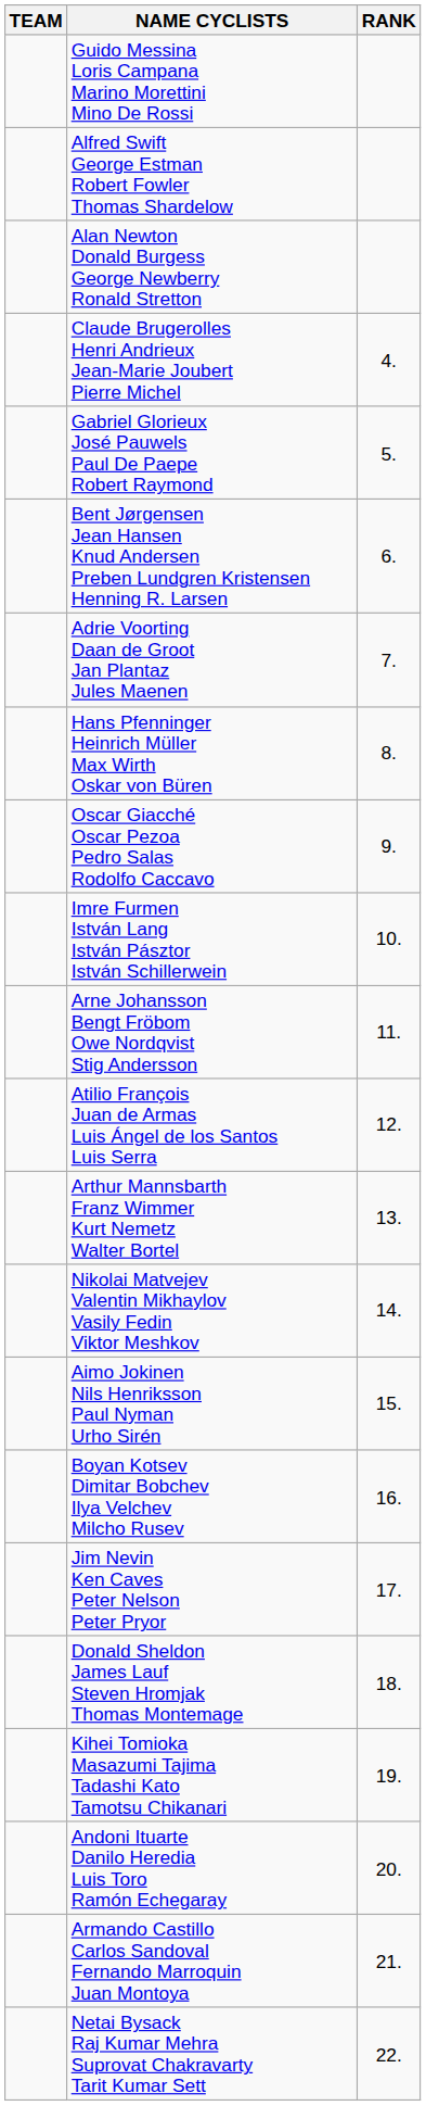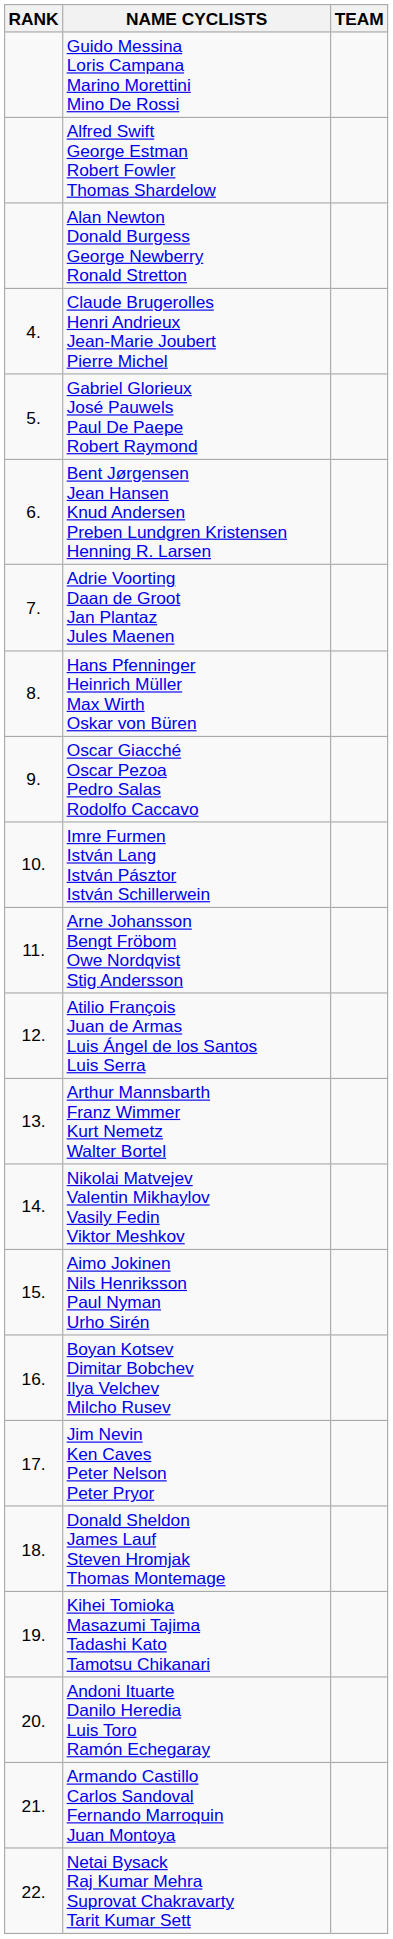 <table class="wikitable" style="font-size:95%;">
 <tr>
+<th>RANK</th>
+<th align="left" style="width: 15em">NAME CYCLISTS</th>
 <th>TEAM</th>
-<th align="left" style="width: 15em">NAME CYCLISTS</th>
-<th>RANK</th>
 </tr>
 <tr>
 <td align="center"></td>
 <td><a href='#'>Guido Messina</a><br><a href='#'>Loris Campana</a><br><a href='#'>Marino Morettini</a><br><a href='#'>Mino De Rossi</a></td>
 <td align="center"></td>
 </tr>
 <tr>
 <td align="center"></td>
 <td><a href='#'>Alfred Swift</a><br><a href='#'>George Estman</a><br><a href='#'>Robert Fowler</a><br><a href='#'>Thomas Shardelow</a></td>
 <td align="center"></td>
 </tr>
 <tr>
 <td align="center"></td>
 <td><a href='#'>Alan Newton</a><br><a href='#'>Donald Burgess</a><br><a href='#'>George Newberry</a><br><a href='#'>Ronald Stretton</a></td>
 <td align="center"></td>
 </tr>
 <tr>
+<td align="center">4.</td>
+<td><a href='#'>Claude Brugerolles</a><br><a href='#'>Henri Andrieux</a><br><a href='#'>Jean-Marie Joubert</a><br><a href='#'>Pierre Michel</a></td>
 <td align="center"></td>
-<td><a href='#'>Claude Brugerolles</a><br><a href='#'>Henri Andrieux</a><br><a href='#'>Jean-Marie Joubert</a><br><a href='#'>Pierre Michel</a></td>
-<td align="center">4.</td>
 </tr>
 <tr>
+<td align="center">5.</td>
+<td><a href='#'>Gabriel Glorieux</a><br><a href='#'>José Pauwels</a><br><a href='#'>Paul De Paepe</a><br><a href='#'>Robert Raymond</a></td>
 <td align="center"></td>
-<td><a href='#'>Gabriel Glorieux</a><br><a href='#'>José Pauwels</a><br><a href='#'>Paul De Paepe</a><br><a href='#'>Robert Raymond</a></td>
-<td align="center">5.</td>
 </tr>
 <tr>
+<td align="center">6.</td>
+<td><a href='#'>Bent Jørgensen</a><br><a href='#'>Jean Hansen</a><br><a href='#'>Knud Andersen</a><br><a href='#'>Preben Lundgren Kristensen</a><br><a href='#'>Henning R. Larsen</a></td>
 <td align="center"></td>
-<td><a href='#'>Bent Jørgensen</a><br><a href='#'>Jean Hansen</a><br><a href='#'>Knud Andersen</a><br><a href='#'>Preben Lundgren Kristensen</a><br><a href='#'>Henning R. Larsen</a></td>
-<td align="center">6.</td>
 </tr>
 <tr>
+<td align="center">7.</td>
+<td><a href='#'>Adrie Voorting</a><br><a href='#'>Daan de Groot</a><br><a href='#'>Jan Plantaz</a><br><a href='#'>Jules Maenen</a></td>
 <td align="center"></td>
-<td><a href='#'>Adrie Voorting</a><br><a href='#'>Daan de Groot</a><br><a href='#'>Jan Plantaz</a><br><a href='#'>Jules Maenen</a></td>
-<td align="center">7.</td>
 </tr>
 <tr>
+<td align="center">8.</td>
+<td><a href='#'>Hans Pfenninger</a><br><a href='#'>Heinrich Müller</a><br><a href='#'>Max Wirth</a><br><a href='#'>Oskar von Büren</a></td>
 <td align="center"></td>
-<td><a href='#'>Hans Pfenninger</a><br><a href='#'>Heinrich Müller</a><br><a href='#'>Max Wirth</a><br><a href='#'>Oskar von Büren</a></td>
-<td align="center">8.</td>
 </tr>
 <tr>
+<td align="center">9.</td>
+<td><a href='#'>Oscar Giacché</a><br><a href='#'>Oscar Pezoa</a><br><a href='#'>Pedro Salas</a><br><a href='#'>Rodolfo Caccavo</a></td>
 <td align="center"></td>
-<td><a href='#'>Oscar Giacché</a><br><a href='#'>Oscar Pezoa</a><br><a href='#'>Pedro Salas</a><br><a href='#'>Rodolfo Caccavo</a></td>
-<td align="center">9.</td>
 </tr>
 <tr>
+<td align="center">10.</td>
+<td><a href='#'>Imre Furmen</a><br><a href='#'>István Lang</a><br><a href='#'>István Pásztor</a><br><a href='#'>István Schillerwein</a></td>
 <td align="center"></td>
-<td><a href='#'>Imre Furmen</a><br><a href='#'>István Lang</a><br><a href='#'>István Pásztor</a><br><a href='#'>István Schillerwein</a></td>
-<td align="center">10.</td>
 </tr>
 <tr>
+<td align="center">11.</td>
+<td><a href='#'>Arne Johansson</a><br><a href='#'>Bengt Fröbom</a><br><a href='#'>Owe Nordqvist</a><br><a href='#'>Stig Andersson</a></td>
 <td align="center"></td>
-<td><a href='#'>Arne Johansson</a><br><a href='#'>Bengt Fröbom</a><br><a href='#'>Owe Nordqvist</a><br><a href='#'>Stig Andersson</a></td>
-<td align="center">11.</td>
 </tr>
 <tr>
+<td align="center">12.</td>
+<td><a href='#'>Atilio François</a><br><a href='#'>Juan de Armas</a><br><a href='#'>Luis Ángel de los Santos</a><br><a href='#'>Luis Serra</a></td>
 <td align="center"></td>
-<td><a href='#'>Atilio François</a><br><a href='#'>Juan de Armas</a><br><a href='#'>Luis Ángel de los Santos</a><br><a href='#'>Luis Serra</a></td>
-<td align="center">12.</td>
 </tr>
 <tr>
+<td align="center">13.</td>
+<td><a href='#'>Arthur Mannsbarth</a><br><a href='#'>Franz Wimmer</a><br><a href='#'>Kurt Nemetz</a><br><a href='#'>Walter Bortel</a></td>
 <td align="center"></td>
-<td><a href='#'>Arthur Mannsbarth</a><br><a href='#'>Franz Wimmer</a><br><a href='#'>Kurt Nemetz</a><br><a href='#'>Walter Bortel</a></td>
-<td align="center">13.</td>
 </tr>
 <tr>
+<td align="center">14.</td>
+<td><a href='#'>Nikolai Matvejev</a><br><a href='#'>Valentin Mikhaylov</a><br><a href='#'>Vasily Fedin</a><br><a href='#'>Viktor Meshkov</a></td>
 <td align="center"></td>
-<td><a href='#'>Nikolai Matvejev</a><br><a href='#'>Valentin Mikhaylov</a><br><a href='#'>Vasily Fedin</a><br><a href='#'>Viktor Meshkov</a></td>
-<td align="center">14.</td>
 </tr>
 <tr>
+<td align="center">15.</td>
+<td><a href='#'>Aimo Jokinen</a><br><a href='#'>Nils Henriksson</a><br><a href='#'>Paul Nyman</a><br><a href='#'>Urho Sirén</a></td>
 <td align="center"></td>
-<td><a href='#'>Aimo Jokinen</a><br><a href='#'>Nils Henriksson</a><br><a href='#'>Paul Nyman</a><br><a href='#'>Urho Sirén</a></td>
-<td align="center">15.</td>
 </tr>
 <tr>
+<td align="center">16.</td>
+<td><a href='#'>Boyan Kotsev</a><br><a href='#'>Dimitar Bobchev</a><br><a href='#'>Ilya Velchev</a><br><a href='#'>Milcho Rusev</a></td>
 <td align="center"></td>
-<td><a href='#'>Boyan Kotsev</a><br><a href='#'>Dimitar Bobchev</a><br><a href='#'>Ilya Velchev</a><br><a href='#'>Milcho Rusev</a></td>
-<td align="center">16.</td>
 </tr>
 <tr>
+<td align="center">17.</td>
+<td><a href='#'>Jim Nevin</a><br><a href='#'>Ken Caves</a><br><a href='#'>Peter Nelson</a><br><a href='#'>Peter Pryor</a></td>
 <td align="center"></td>
-<td><a href='#'>Jim Nevin</a><br><a href='#'>Ken Caves</a><br><a href='#'>Peter Nelson</a><br><a href='#'>Peter Pryor</a></td>
-<td align="center">17.</td>
 </tr>
 <tr>
+<td align="center">18.</td>
+<td><a href='#'>Donald Sheldon</a><br><a href='#'>James Lauf</a><br><a href='#'>Steven Hromjak</a><br><a href='#'>Thomas Montemage</a></td>
 <td align="center"></td>
-<td><a href='#'>Donald Sheldon</a><br><a href='#'>James Lauf</a><br><a href='#'>Steven Hromjak</a><br><a href='#'>Thomas Montemage</a></td>
-<td align="center">18.</td>
 </tr>
 <tr>
+<td align="center">19.</td>
+<td><a href='#'>Kihei Tomioka</a><br><a href='#'>Masazumi Tajima</a><br><a href='#'>Tadashi Kato</a><br><a href='#'>Tamotsu Chikanari</a></td>
 <td align="center"></td>
-<td><a href='#'>Kihei Tomioka</a><br><a href='#'>Masazumi Tajima</a><br><a href='#'>Tadashi Kato</a><br><a href='#'>Tamotsu Chikanari</a></td>
-<td align="center">19.</td>
 </tr>
 <tr>
+<td align="center">20.</td>
+<td><a href='#'>Andoni Ituarte</a><br><a href='#'>Danilo Heredia</a><br><a href='#'>Luis Toro</a><br><a href='#'>Ramón Echegaray</a></td>
 <td align="center"></td>
-<td><a href='#'>Andoni Ituarte</a><br><a href='#'>Danilo Heredia</a><br><a href='#'>Luis Toro</a><br><a href='#'>Ramón Echegaray</a></td>
-<td align="center">20.</td>
 </tr>
 <tr>
+<td align="center">21.</td>
+<td><a href='#'>Armando Castillo</a><br><a href='#'>Carlos Sandoval</a><br><a href='#'>Fernando Marroquin</a><br><a href='#'>Juan Montoya</a></td>
 <td align="center"></td>
-<td><a href='#'>Armando Castillo</a><br><a href='#'>Carlos Sandoval</a><br><a href='#'>Fernando Marroquin</a><br><a href='#'>Juan Montoya</a></td>
-<td align="center">21.</td>
 </tr>
 <tr>
+<td align="center">22.</td>
+<td><a href='#'>Netai Bysack</a><br><a href='#'>Raj Kumar Mehra</a><br><a href='#'>Suprovat Chakravarty</a><br><a href='#'>Tarit Kumar Sett</a></td>
 <td align="center"></td>
-<td><a href='#'>Netai Bysack</a><br><a href='#'>Raj Kumar Mehra</a><br><a href='#'>Suprovat Chakravarty</a><br><a href='#'>Tarit Kumar Sett</a></td>
-<td align="center">22.</td>
 </tr>
 </table>
